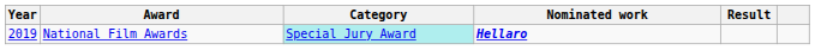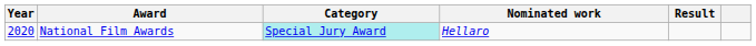 <table class=wikitable>
 <tr>
 <th scope="col" style="width:1em;">Year</th>
 <th scope="col" style="width:39em;">Award</th>
 <th scope="col" style="width:29em;">Category</th>
 <th scope="col" style="width:39em;">Nominated work</th>
 <th scope="col" style="width:5em;">Result</th>
 <th scope="col" style="width:5em;"></th>
 </tr>
 <tr>
-<td><a href='#'>2019</a></td>
+<td><a href='#'>2020</a></td>
 <td><a href='#'>National Film Awards</a></td>
 <td style="background: paleturquoise;"><a href='#'>Special Jury Award</a></td>
-<td><strong><em><a href='#'>Hellaro</a></em></strong></td>
+<td><em><a href='#'>Hellaro</a></em></td>
 <td></td>
 <td></td>
 </tr>
 </table>
